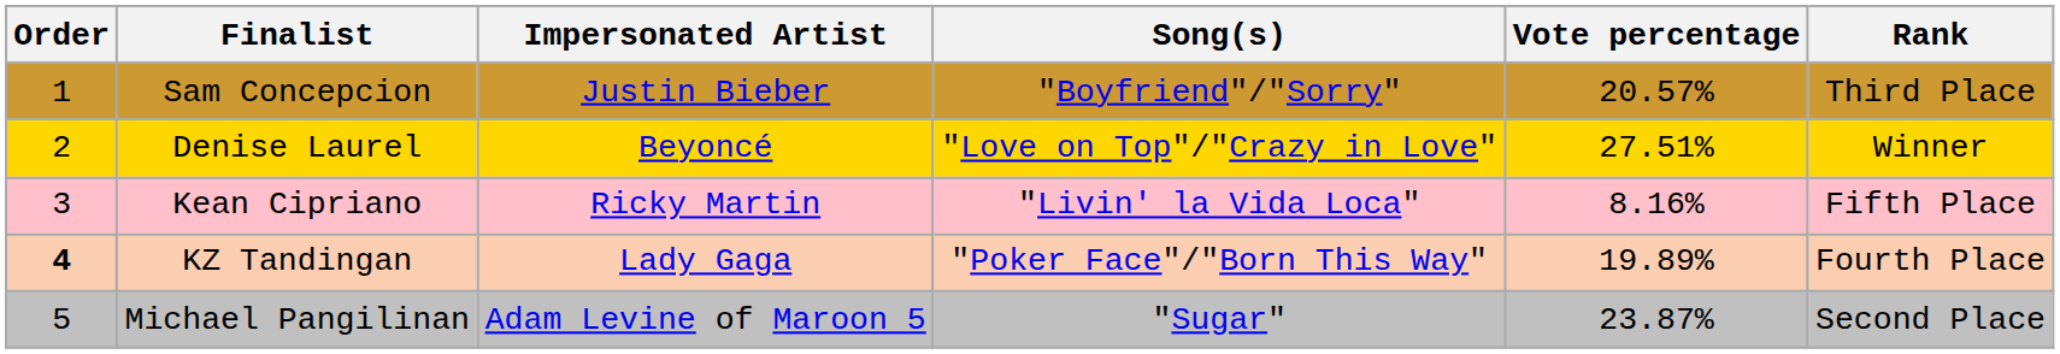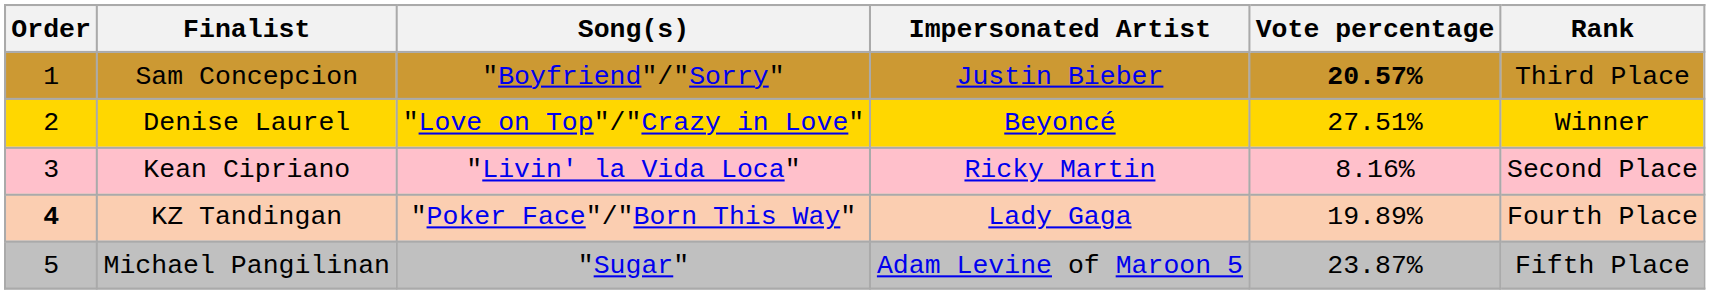 <table class="wikitable" style="text-align:center; line-height:17px; width:auto;">
 <tr>
 <th>Order</th>
 <th>Finalist</th>
+<th>Song(s)</th>
 <th>Impersonated Artist</th>
-<th>Song(s)</th>
 <th>Vote percentage</th>
 <th>Rank</th>
 </tr>
 <tr style="background:#c93;">
 <td>1</td>
 <td>Sam Concepcion</td>
+<td>"<a href='#'>Boyfriend</a>"/"<a href='#'>Sorry</a>"</td>
 <td><a href='#'>Justin Bieber</a></td>
-<td>"<a href='#'>Boyfriend</a>"/"<a href='#'>Sorry</a>"</td>
-<td>20.57%</td>
+<td><strong>20.57%</strong></td>
 <td>Third Place</td>
 </tr>
 <tr style="background:gold;">
 <td>2</td>
 <td>Denise Laurel</td>
+<td>"<a href='#'>Love on Top</a>"/"<a href='#'>Crazy in Love</a>"</td>
 <td><a href='#'>Beyoncé</a></td>
-<td>"<a href='#'>Love on Top</a>"/"<a href='#'>Crazy in Love</a>"</td>
 <td>27.51%</td>
 <td>Winner</td>
 </tr>
 <tr style="background:pink;">
 <td>3</td>
 <td>Kean Cipriano</td>
+<td>"<a href='#'>Livin' la Vida Loca</a>"</td>
 <td><a href='#'>Ricky Martin</a></td>
-<td>"<a href='#'>Livin' la Vida Loca</a>"</td>
 <td>8.16%</td>
-<td>Fifth Place</td>
+<td>Second Place</td>
 </tr>
 <tr style="background:#FBCEB1;">
 <td><strong>4</strong></td>
 <td>KZ Tandingan</td>
+<td>"<a href='#'>Poker Face</a>"/"<a href='#'>Born This Way</a>"</td>
 <td><a href='#'>Lady Gaga</a></td>
-<td>"<a href='#'>Poker Face</a>"/"<a href='#'>Born This Way</a>"</td>
 <td>19.89%</td>
 <td>Fourth Place</td>
 </tr>
 <tr style="background:silver;">
 <td>5</td>
 <td>Michael Pangilinan</td>
+<td>"<a href='#'>Sugar</a>"</td>
 <td><a href='#'>Adam Levine</a> of <a href='#'>Maroon 5</a></td>
-<td>"<a href='#'>Sugar</a>"</td>
 <td>23.87%</td>
-<td>Second Place</td>
+<td>Fifth Place</td>
 </tr>
 </table>
